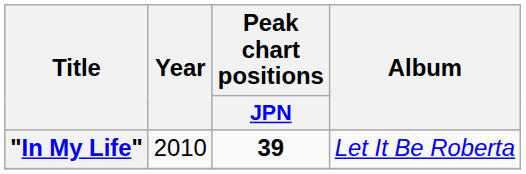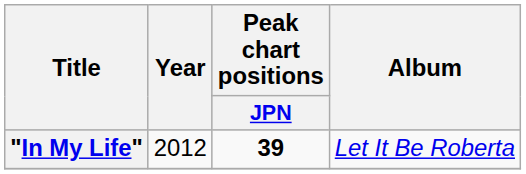 <table class="wikitable plainrowheaders" style="text-align:center;">
 <tr>
 <th scope="col" rowspan="2">Title</th>
 <th scope="col" rowspan="2">Year</th>
 <th scope="col" colspan="1">Peak chart positions</th>
 <th scope="col" rowspan="2">Album</th>
 </tr>
 <tr>
 <th scope="col" style="width:3em;font-size:90%;"><a href='#'>JPN</a><br></th>
 </tr>
 <tr>
 <th scope="row">"<a href='#'>In My Life</a>"</th>
-<td>2010</td>
+<td>2012</td>
 <td><strong>39</strong></td>
 <td><em><a href='#'>Let It Be Roberta</a></em></td>
 </tr>
 <tr>
 </tr>
 </table>
